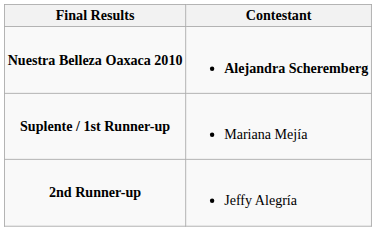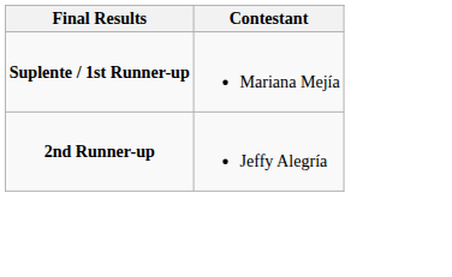 <table class="wikitable">
 <tr>
 <th>Final Results</th>
 <th>Contestant</th>
-</tr>
-<tr>
-<td align="center"><strong>Nuestra Belleza Oaxaca 2010</strong></td>
-<td><br><ul><li><strong>Alejandra Scheremberg</strong></li></ul></td>
 </tr>
 <tr>
 <td align="center"><strong>Suplente / 1st Runner-up</strong></td>
 <td><br><ul><li>Mariana Mejía</li></ul></td>
 </tr>
 <tr>
 <td align="center"><strong>2nd Runner-up</strong></td>
 <td><br><ul><li>Jeffy Alegría</li></ul></td>
 </tr>
 </table>
